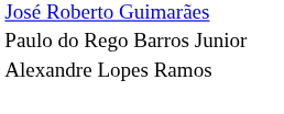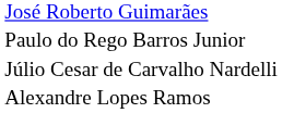 <table>
 <tr>
 <th></th>
 <td> <a href='#'>José Roberto Guimarães</a></td>
 </tr>
 <tr>
 <th></th>
 <td>Paulo do Rego Barros Junior</td>
 </tr>
 <tr>
 <th></th>
+<td>Júlio Cesar de Carvalho Nardelli</td>
+</tr>
+<tr>
+<th></th>
 <td>Alexandre Lopes Ramos</td>
 </tr>
 </table>
